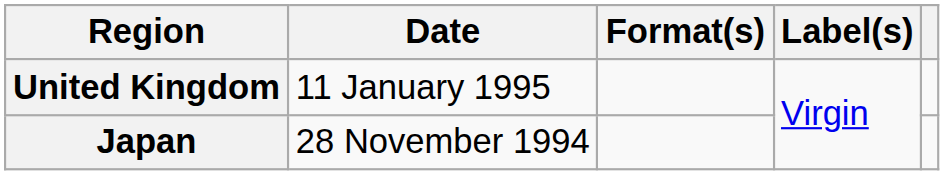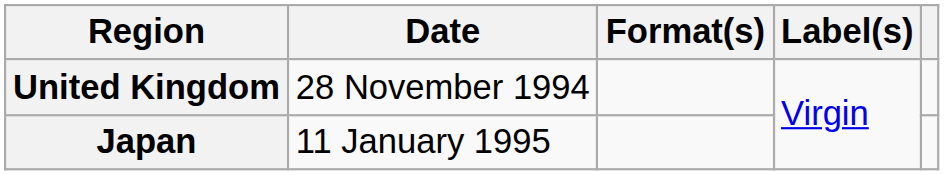 <table class="wikitable plainrowheaders">
 <tr>
 <th scope="col">Region</th>
 <th scope="col">Date</th>
 <th scope="col">Format(s)</th>
 <th scope="col">Label(s)</th>
 <th scope="col"></th>
 </tr>
 <tr>
 <th scope="row">United Kingdom</th>
-<td>11 January 1995</td>
+<td>28 November 1994</td>
 <td></td>
 <td rowspan="2"><a href='#'>Virgin</a></td>
 <td align="center"></td>
 </tr>
 <tr>
 <th scope="row">Japan</th>
-<td>28 November 1994</td>
+<td>11 January 1995</td>
 <td></td>
 <td align="center"></td>
 </tr>
 </table>
